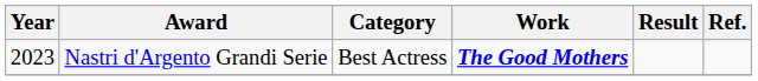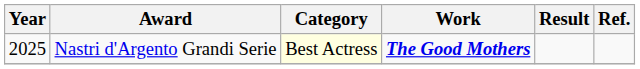 <table class="wikitable">
 <tr>
 <th>Year</th>
 <th>Award</th>
 <th>Category</th>
 <th>Work</th>
 <th>Result</th>
 <th>Ref.</th>
 </tr>
 <tr>
-<td>2023</td>
+<td>2025</td>
 <td><a href='#'>Nastri d'Argento</a> Grandi Serie</td>
-<td>Best Actress</td>
+<td style="background: lightyellow;">Best Actress</td>
 <td><strong><em><a href='#'>The Good Mothers</a></em></strong></td>
 <td></td>
 <td></td>
 </tr>
 <tr>
 </tr>
 </table>
